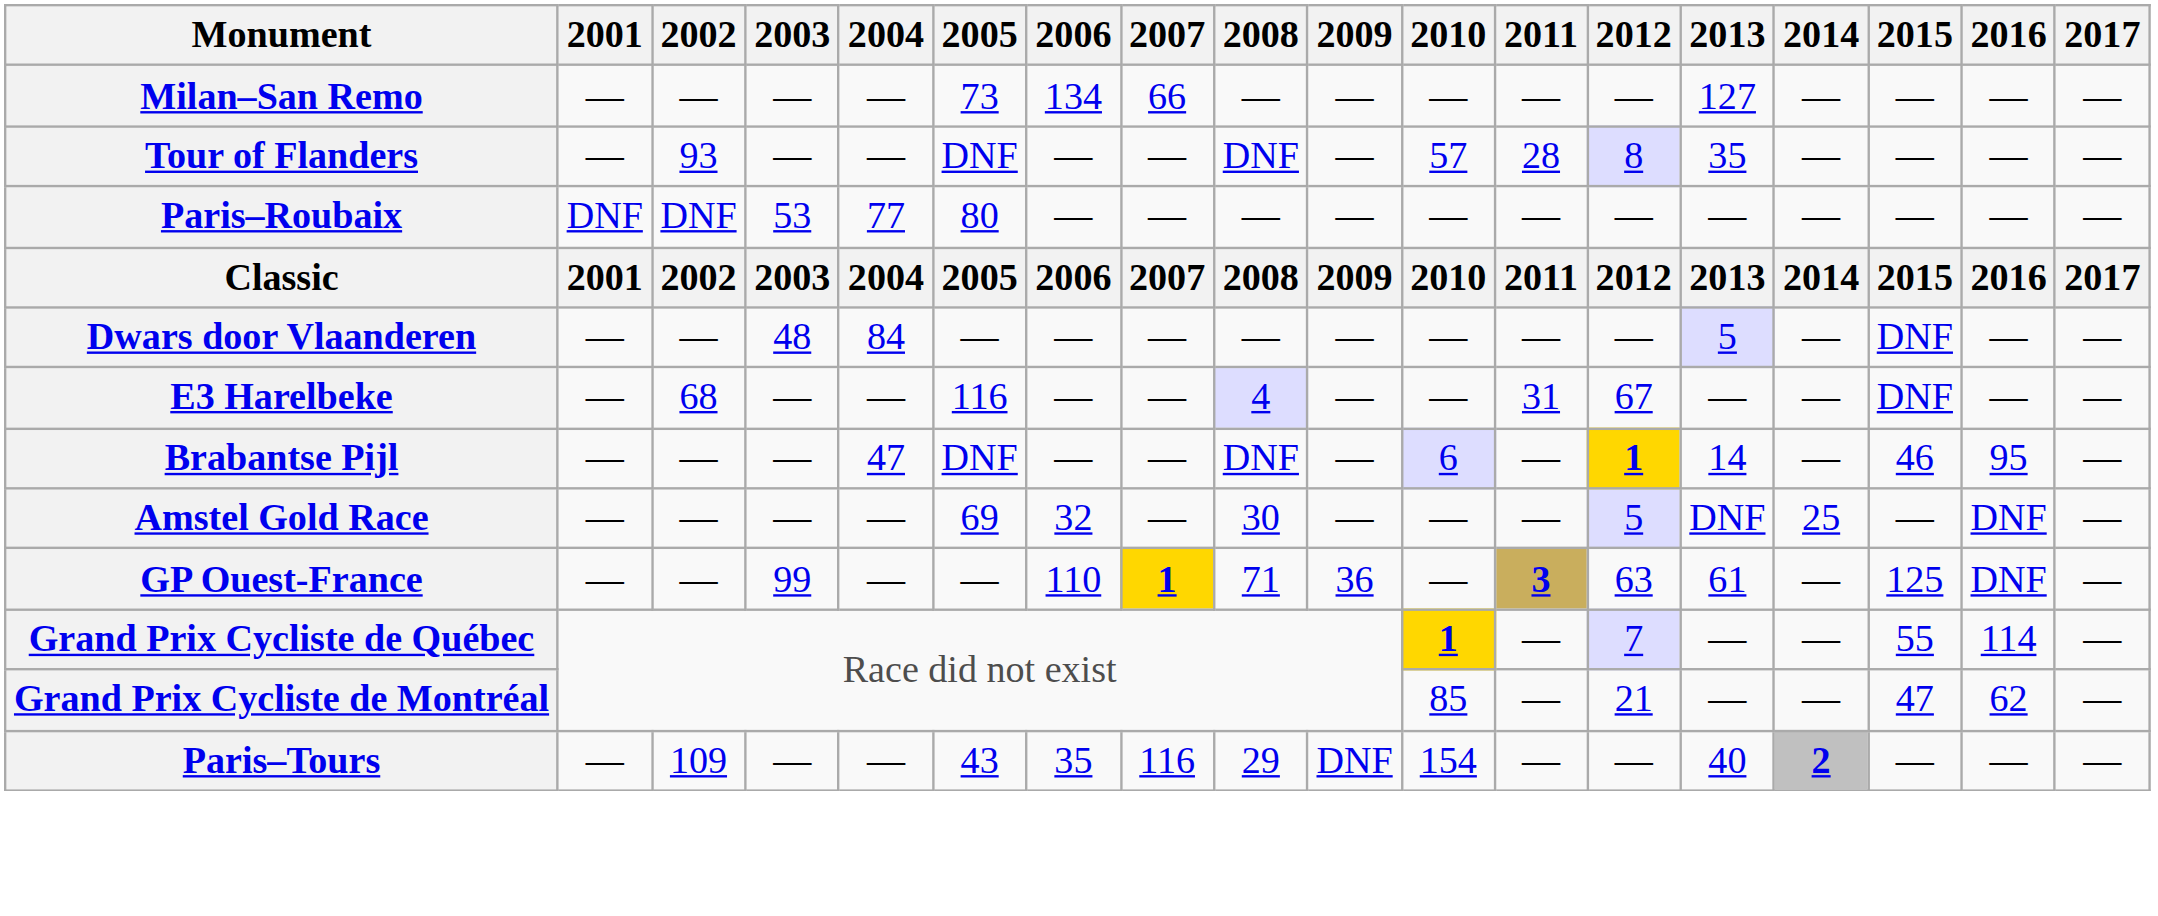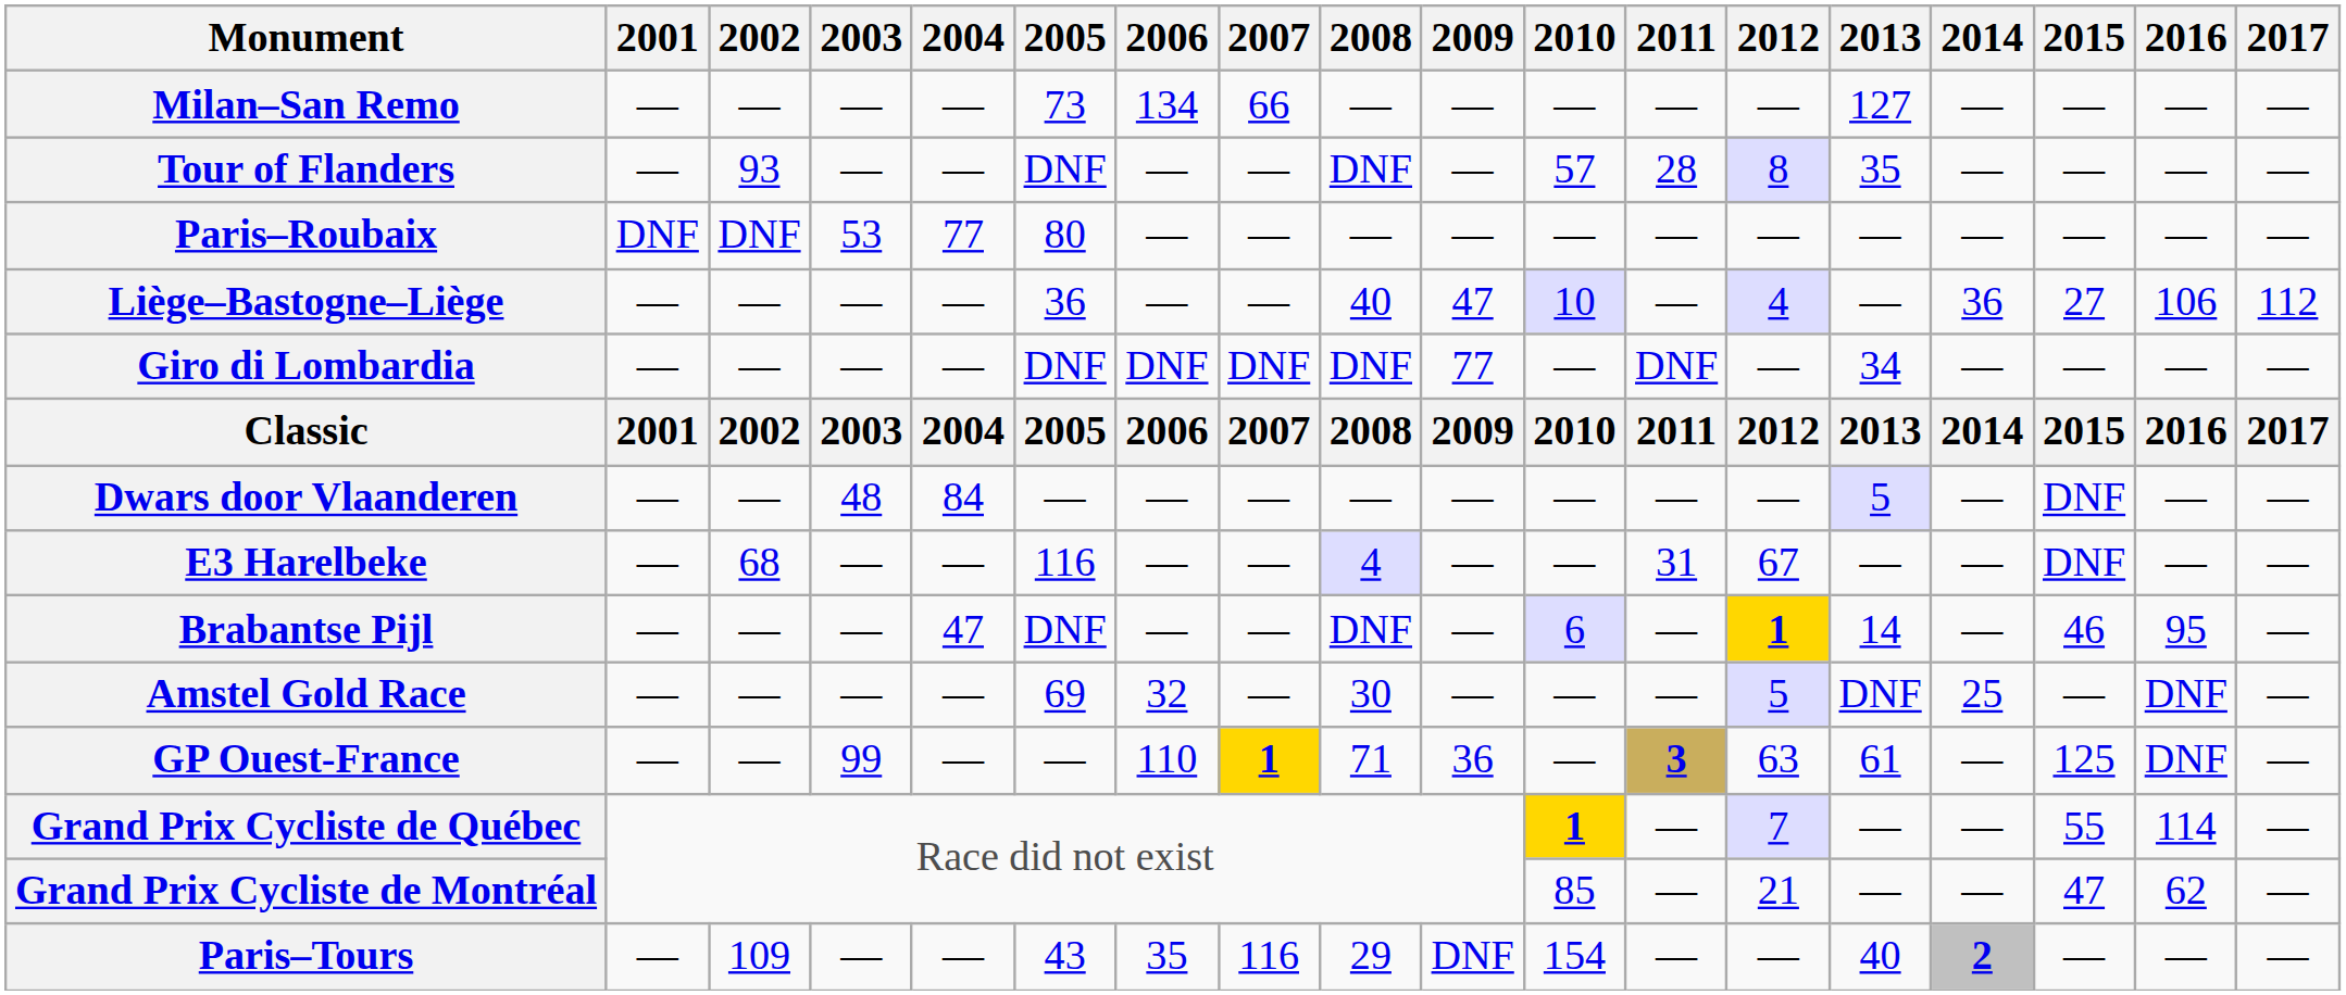 <table class="wikitable plainrowheaders">
 <tr>
 <th>Monument</th>
 <th scope="col">2001</th>
 <th scope="col">2002</th>
 <th scope="col">2003</th>
 <th scope="col">2004</th>
 <th scope="col">2005</th>
 <th scope="col">2006</th>
 <th scope="col">2007</th>
 <th scope="col">2008</th>
 <th scope="col">2009</th>
 <th scope="col">2010</th>
 <th scope="col">2011</th>
 <th scope="col">2012</th>
 <th scope="col">2013</th>
 <th scope="col">2014</th>
 <th scope="col">2015</th>
 <th scope="col">2016</th>
 <th scope="col">2017</th>
 </tr>
 <tr style="text-align:center;">
 <th scope="row"><a href='#'>Milan–San Remo</a></th>
 <td>—</td>
 <td>—</td>
 <td>—</td>
 <td>—</td>
 <td><a href='#'>73</a></td>
 <td><a href='#'>134</a></td>
 <td><a href='#'>66</a></td>
 <td>—</td>
 <td>—</td>
 <td>—</td>
 <td>—</td>
 <td>—</td>
 <td><a href='#'>127</a></td>
 <td>—</td>
 <td>—</td>
 <td>—</td>
 <td>—</td>
 </tr>
 <tr style="text-align:center;">
 <th scope="row"><a href='#'>Tour of Flanders</a></th>
 <td>—</td>
 <td><a href='#'>93</a></td>
 <td>—</td>
 <td>—</td>
 <td><a href='#'>DNF</a></td>
 <td>—</td>
 <td>—</td>
 <td><a href='#'>DNF</a></td>
 <td>—</td>
 <td><a href='#'>57</a></td>
 <td><a href='#'>28</a></td>
 <td style="background:#ddf;"><a href='#'>8</a></td>
 <td><a href='#'>35</a></td>
 <td>—</td>
 <td>—</td>
 <td>—</td>
 <td>—</td>
 </tr>
 <tr style="text-align:center;">
 <th scope="row"><a href='#'>Paris–Roubaix</a></th>
 <td><a href='#'>DNF</a></td>
 <td><a href='#'>DNF</a></td>
 <td><a href='#'>53</a></td>
 <td><a href='#'>77</a></td>
 <td><a href='#'>80</a></td>
 <td>—</td>
 <td>—</td>
 <td>—</td>
 <td>—</td>
 <td>—</td>
 <td>—</td>
 <td>—</td>
 <td>—</td>
+<td>—</td>
+<td>—</td>
+<td>—</td>
+<td>—</td>
+</tr>
+<tr style="text-align:center;">
+<th scope="row"><a href='#'>Liège–Bastogne–Liège</a></th>
+<td>—</td>
+<td>—</td>
+<td>—</td>
+<td>—</td>
+<td><a href='#'>36</a></td>
+<td>—</td>
+<td>—</td>
+<td><a href='#'>40</a></td>
+<td><a href='#'>47</a></td>
+<td style="background:#ddf;"><a href='#'>10</a></td>
+<td>—</td>
+<td style="background:#ddf;"><a href='#'>4</a></td>
+<td>—</td>
+<td><a href='#'>36</a></td>
+<td><a href='#'>27</a></td>
+<td><a href='#'>106</a></td>
+<td><a href='#'>112</a></td>
+</tr>
+<tr style="text-align:center;">
+<th scope="row"><a href='#'>Giro di Lombardia</a></th>
+<td>—</td>
+<td>—</td>
+<td>—</td>
+<td>—</td>
+<td><a href='#'>DNF</a></td>
+<td><a href='#'>DNF</a></td>
+<td><a href='#'>DNF</a></td>
+<td><a href='#'>DNF</a></td>
+<td><a href='#'>77</a></td>
+<td>—</td>
+<td><a href='#'>DNF</a></td>
+<td>—</td>
+<td><a href='#'>34</a></td>
 <td>—</td>
 <td>—</td>
 <td>—</td>
 <td>—</td>
 </tr>
 <tr>
 <th>Classic</th>
 <th scope="col">2001</th>
 <th scope="col">2002</th>
 <th scope="col">2003</th>
 <th scope="col">2004</th>
 <th scope="col">2005</th>
 <th scope="col">2006</th>
 <th scope="col">2007</th>
 <th scope="col">2008</th>
 <th scope="col">2009</th>
 <th scope="col">2010</th>
 <th scope="col">2011</th>
 <th scope="col">2012</th>
 <th scope="col">2013</th>
 <th scope="col">2014</th>
 <th scope="col">2015</th>
 <th scope="col">2016</th>
 <th scope="col">2017</th>
 </tr>
 <tr style="text-align:center;">
 <th scope="row"><a href='#'>Dwars door Vlaanderen</a></th>
 <td>—</td>
 <td>—</td>
 <td><a href='#'>48</a></td>
 <td><a href='#'>84</a></td>
 <td>—</td>
 <td>—</td>
 <td>—</td>
 <td>—</td>
 <td>—</td>
 <td>—</td>
 <td>—</td>
 <td>—</td>
 <td style="background:#ddf;"><a href='#'>5</a></td>
 <td>—</td>
 <td><a href='#'>DNF</a></td>
 <td>—</td>
 <td>—</td>
 </tr>
 <tr style="text-align:center;">
 <th scope="row"><a href='#'>E3 Harelbeke</a></th>
 <td>—</td>
 <td><a href='#'>68</a></td>
 <td>—</td>
 <td>—</td>
 <td><a href='#'>116</a></td>
 <td>—</td>
 <td>—</td>
 <td style="background:#ddf;"><a href='#'>4</a></td>
 <td>—</td>
 <td>—</td>
 <td><a href='#'>31</a></td>
 <td><a href='#'>67</a></td>
 <td>—</td>
 <td>—</td>
 <td><a href='#'>DNF</a></td>
 <td>—</td>
 <td>—</td>
 </tr>
 <tr style="text-align:center;">
 <th scope="row"><a href='#'>Brabantse Pijl</a></th>
 <td>—</td>
 <td>—</td>
 <td>—</td>
 <td><a href='#'>47</a></td>
 <td><a href='#'>DNF</a></td>
 <td>—</td>
 <td>—</td>
 <td><a href='#'>DNF</a></td>
 <td>—</td>
 <td style="background:#ddf;"><a href='#'>6</a></td>
 <td>—</td>
 <td style="background:gold;"><a href='#'><strong>1</strong></a></td>
 <td><a href='#'>14</a></td>
 <td>—</td>
 <td><a href='#'>46</a></td>
 <td><a href='#'>95</a></td>
 <td>—</td>
 </tr>
 <tr style="text-align:center;">
 <th scope="row"><a href='#'>Amstel Gold Race</a></th>
 <td>—</td>
 <td>—</td>
 <td>—</td>
 <td>—</td>
 <td><a href='#'>69</a></td>
 <td><a href='#'>32</a></td>
 <td>—</td>
 <td><a href='#'>30</a></td>
 <td>—</td>
 <td>—</td>
 <td>—</td>
 <td style="background:#ddf;"><a href='#'>5</a></td>
 <td><a href='#'>DNF</a></td>
 <td><a href='#'>25</a></td>
 <td>—</td>
 <td><a href='#'>DNF</a></td>
 <td>—</td>
 </tr>
 <tr style="text-align:center;">
 <th scope="row"><a href='#'>GP Ouest-France</a></th>
 <td>—</td>
 <td>—</td>
 <td><a href='#'>99</a></td>
 <td>—</td>
 <td>—</td>
 <td><a href='#'>110</a></td>
 <td style="background:gold;"><a href='#'><strong>1</strong></a></td>
 <td><a href='#'>71</a></td>
 <td><a href='#'>36</a></td>
 <td>—</td>
 <td style="background:#C9AE5D;"><a href='#'><strong>3</strong></a></td>
 <td><a href='#'>63</a></td>
 <td><a href='#'>61</a></td>
 <td>—</td>
 <td><a href='#'>125</a></td>
 <td><a href='#'>DNF</a></td>
 <td>—</td>
 </tr>
 <tr style="text-align:center;">
 <th scope="row"><a href='#'>Grand Prix Cycliste de Québec</a></th>
 <td style="color:#4d4d4d;" colspan=9 rowspan=2>Race did not exist</td>
 <td style="background:gold;"><a href='#'><strong>1</strong></a></td>
 <td>—</td>
 <td style="background:#ddf;"><a href='#'>7</a></td>
 <td>—</td>
 <td>—</td>
 <td><a href='#'>55</a></td>
 <td><a href='#'>114</a></td>
 <td>—</td>
 </tr>
 <tr style="text-align:center;">
 <th scope="row"><a href='#'>Grand Prix Cycliste de Montréal</a></th>
 <td><a href='#'>85</a></td>
 <td>—</td>
 <td><a href='#'>21</a></td>
 <td>—</td>
 <td>—</td>
 <td><a href='#'>47</a></td>
 <td><a href='#'>62</a></td>
 <td>—</td>
 </tr>
 <tr style="text-align:center;">
 <th scope="row"><a href='#'>Paris–Tours</a></th>
 <td>—</td>
 <td><a href='#'>109</a></td>
 <td>—</td>
 <td>—</td>
 <td><a href='#'>43</a></td>
 <td><a href='#'>35</a></td>
 <td><a href='#'>116</a></td>
 <td><a href='#'>29</a></td>
 <td><a href='#'>DNF</a></td>
 <td><a href='#'>154</a></td>
 <td>—</td>
 <td>—</td>
 <td><a href='#'>40</a></td>
 <td style="background:silver;"><a href='#'><strong>2</strong></a></td>
 <td>—</td>
 <td>—</td>
 <td>—</td>
 </tr>
 </table>
